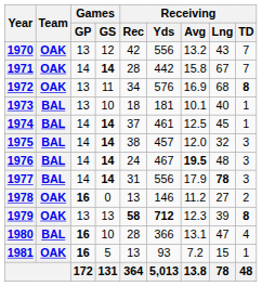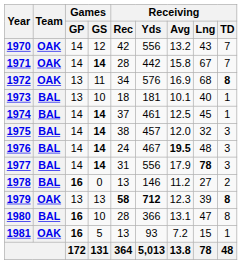 <table class="wikitable" style="text-align:center">
 <tr>
 <th rowspan="2">Year</th>
 <th rowspan="2">Team</th>
 <th colspan="2">Games</th>
 <th colspan="5">Receiving</th>
 </tr>
 <tr>
 <th>GP</th>
 <th>GS</th>
 <th>Rec</th>
 <th>Yds</th>
 <th>Avg</th>
 <th>Lng</th>
 <th>TD</th>
 </tr>
 <tr>
 <th><a href='#'>1970</a></th>
 <th><a href='#'>OAK</a></th>
-<td>13</td>
+<td>14</td>
 <td>12</td>
 <td>42</td>
 <td>556</td>
 <td>13.2</td>
 <td>43</td>
 <td>7</td>
 </tr>
 <tr>
 <th><a href='#'>1971</a></th>
 <th><a href='#'>OAK</a></th>
 <td>14</td>
 <td><strong>14</strong></td>
 <td>28</td>
 <td>442</td>
 <td>15.8</td>
 <td>67</td>
 <td>7</td>
 </tr>
 <tr>
 <th><a href='#'>1972</a></th>
 <th><a href='#'>OAK</a></th>
 <td>13</td>
 <td>11</td>
 <td>34</td>
 <td>576</td>
 <td>16.9</td>
 <td>68</td>
 <td><strong>8</strong></td>
 </tr>
 <tr>
 <th><a href='#'>1973</a></th>
 <th><a href='#'>BAL</a></th>
 <td>13</td>
 <td>10</td>
 <td>18</td>
 <td>181</td>
 <td>10.1</td>
 <td>40</td>
 <td>1</td>
 </tr>
 <tr>
 <th><a href='#'>1974</a></th>
 <th><a href='#'>BAL</a></th>
 <td>14</td>
 <td><strong>14</strong></td>
 <td>37</td>
 <td>461</td>
 <td>12.5</td>
 <td>45</td>
 <td>1</td>
 </tr>
 <tr>
 <th><a href='#'>1975</a></th>
 <th><a href='#'>BAL</a></th>
 <td>14</td>
 <td><strong>14</strong></td>
 <td>38</td>
 <td>457</td>
 <td>12.0</td>
 <td>32</td>
 <td>3</td>
 </tr>
 <tr>
 <th><a href='#'>1976</a></th>
 <th><a href='#'>BAL</a></th>
 <td>14</td>
 <td><strong>14</strong></td>
 <td>24</td>
 <td>467</td>
 <td><strong>19.5</strong></td>
 <td>48</td>
 <td>3</td>
 </tr>
 <tr>
 <th><a href='#'>1977</a></th>
 <th><a href='#'>BAL</a></th>
 <td>14</td>
 <td><strong>14</strong></td>
 <td>31</td>
 <td>556</td>
 <td>17.9</td>
 <td><strong>78</strong></td>
 <td>3</td>
 </tr>
 <tr>
 <th><a href='#'>1978</a></th>
-<th><a href='#'>OAK</a></th>
+<th><a href='#'>BAL</a></th>
 <td><strong>16</strong></td>
 <td>0</td>
 <td>13</td>
 <td>146</td>
 <td>11.2</td>
 <td>27</td>
 <td>2</td>
 </tr>
 <tr>
 <th><a href='#'>1979</a></th>
 <th><a href='#'>OAK</a></th>
 <td>13</td>
 <td>13</td>
 <td><strong>58</strong></td>
 <td><strong>712</strong></td>
 <td>12.3</td>
 <td>39</td>
 <td><strong>8</strong></td>
 </tr>
 <tr>
 <th><a href='#'>1980</a></th>
 <th><a href='#'>BAL</a></th>
 <td><strong>16</strong></td>
 <td>10</td>
 <td>28</td>
 <td>366</td>
 <td>13.1</td>
 <td>47</td>
-<td>4</td>
+<td>8</td>
 </tr>
 <tr>
 <th><a href='#'>1981</a></th>
 <th><a href='#'>OAK</a></th>
 <td><strong>16</strong></td>
 <td>5</td>
 <td>13</td>
 <td>93</td>
 <td>7.2</td>
 <td>15</td>
 <td>1</td>
 </tr>
 <tr>
 <th colspan="2"></th>
 <th>172</th>
 <th>131</th>
 <th>364</th>
 <th>5,013</th>
 <th>13.8</th>
 <th>78</th>
 <th>48</th>
 </tr>
 </table>
